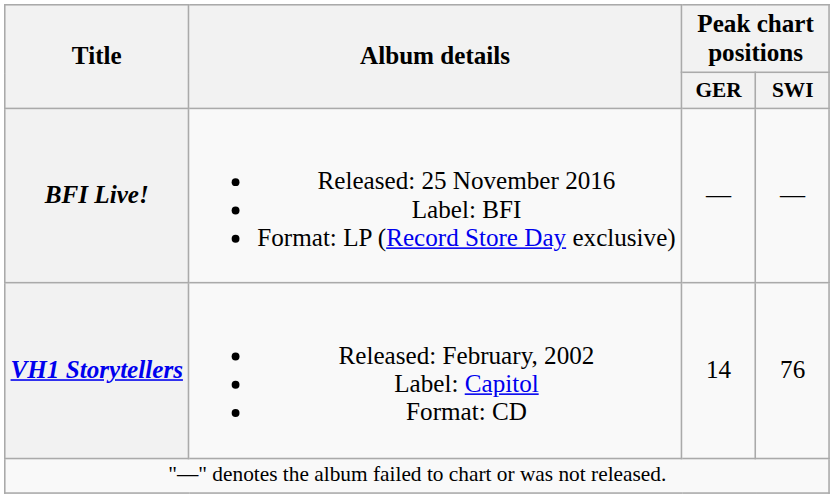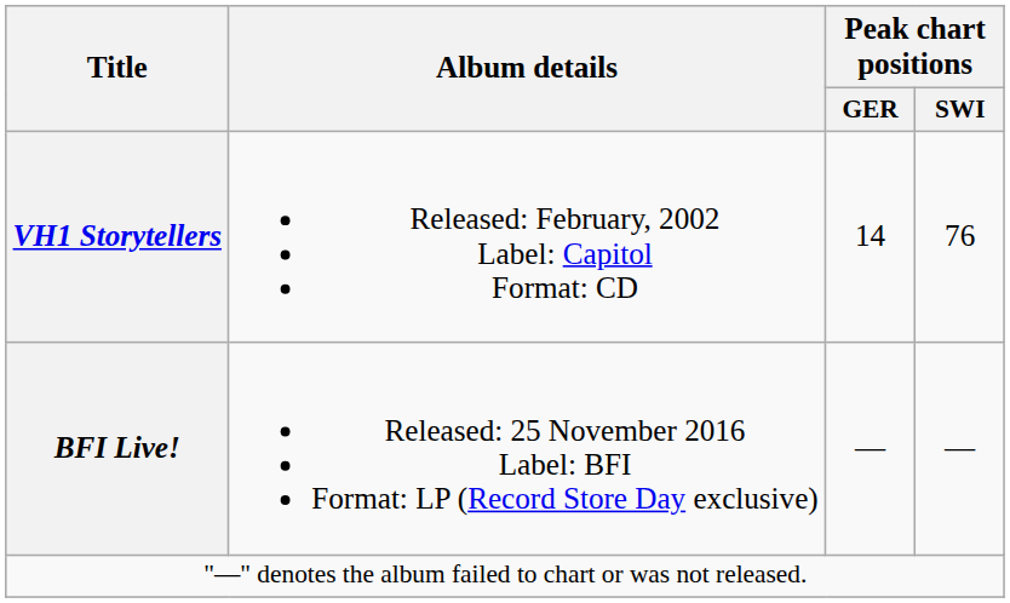 <table class="wikitable plainrowheaders" style="text-align:center;">
 <tr>
 <th scope="col" rowspan="2">Title</th>
 <th scope="col" rowspan="2">Album details</th>
 <th colspan="2">Peak chart positions</th>
 </tr>
 <tr>
 <th style="width:3em;font-size:85%">GER <br></th>
 <th style="width:3em;font-size:85%">SWI <br></th>
 </tr>
 <tr>
+<th scope="row"><em><a href='#'>VH1 Storytellers</a></em></th>
+<td><br><ul><li>Released: February, 2002</li><li>Label: <a href='#'>Capitol</a></li><li>Format: CD</li></ul></td>
+<td>14</td>
+<td>76</td>
+</tr>
+<tr>
 <th scope="row"><em>BFI Live!</em></th>
 <td><br><ul><li>Released: 25 November 2016</li><li>Label: BFI</li><li>Format: LP (<a href='#'>Record Store Day</a> exclusive)</li></ul></td>
 <td>—</td>
 <td>—</td>
 </tr>
 <tr>
-<th scope="row"><em><a href='#'>VH1 Storytellers</a></em></th>
-<td><br><ul><li>Released: February, 2002</li><li>Label: <a href='#'>Capitol</a></li><li>Format: CD</li></ul></td>
-<td>14</td>
-<td>76</td>
-</tr>
-<tr>
 <td colspan="4" style="font-size:85%">"—" denotes the album failed to chart or was not released.</td>
 </tr>
 </table>
